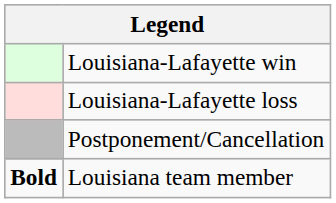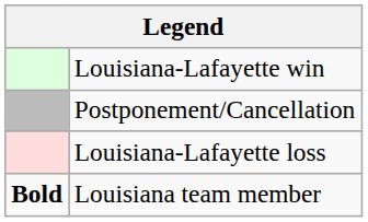 <table class="wikitable" style="font-size:90%">
 <tr>
 <th colspan="2">Legend</th>
 </tr>
 <tr>
 <td style="background:#dfd;"> </td>
 <td>Louisiana-Lafayette win</td>
 </tr>
 <tr>
+<td style="background:#bbb;"> </td>
+<td>Postponement/Cancellation</td>
+</tr>
+<tr>
 <td style="background:#fdd;"> </td>
 <td>Louisiana-Lafayette loss</td>
-</tr>
-<tr>
-<td style="background:#bbb;"> </td>
-<td>Postponement/Cancellation</td>
 </tr>
 <tr>
 <td><strong>Bold</strong></td>
 <td>Louisiana team member</td>
 </tr>
 </table>
